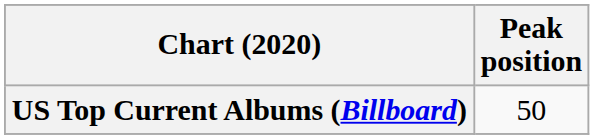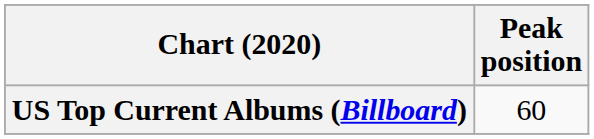 <table class="wikitable plainrowheaders" style="text-align:center">
 <tr>
 <th scope="col">Chart (2020)</th>
 <th scope="col">Peak<br>position</th>
 </tr>
 <tr>
 <th scope="row">US Top Current Albums (<em><a href='#'>Billboard</a></em>)</th>
-<td>50</td>
+<td>60</td>
 </tr>
 </table>
